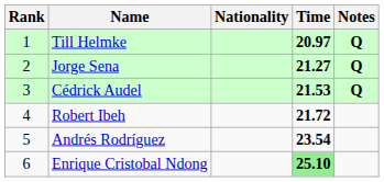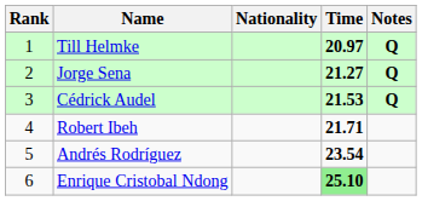 <table class="wikitable sortable" style="text-align:center">
 <tr>
 <th>Rank</th>
 <th>Name</th>
 <th>Nationality</th>
 <th>Time</th>
 <th>Notes</th>
 </tr>
 <tr bgcolor=ccffcc>
 <td>1</td>
 <td align=left><a href='#'>Till Helmke</a></td>
 <td align=left></td>
 <td><strong>20.97</strong></td>
 <td><strong>Q</strong></td>
 </tr>
 <tr bgcolor=ccffcc>
 <td>2</td>
 <td align=left><a href='#'>Jorge Sena</a></td>
 <td align=left></td>
 <td><strong>21.27</strong></td>
 <td><strong>Q</strong></td>
 </tr>
 <tr bgcolor=ccffcc>
 <td>3</td>
 <td align=left><a href='#'>Cédrick Audel</a></td>
 <td align=left></td>
 <td><strong>21.53</strong></td>
 <td><strong>Q</strong></td>
 </tr>
 <tr>
 <td>4</td>
 <td align=left><a href='#'>Robert Ibeh</a></td>
 <td align=left></td>
-<td><strong>21.72</strong></td>
+<td><strong>21.71</strong></td>
 <td></td>
 </tr>
 <tr>
 <td>5</td>
 <td align=left><a href='#'>Andrés Rodríguez</a></td>
 <td align=left></td>
 <td><strong>23.54</strong></td>
 <td></td>
 </tr>
 <tr>
 <td>6</td>
 <td align=left><a href='#'>Enrique Cristobal Ndong</a></td>
 <td align=left></td>
 <td style="background: lightgreen;"><strong>25.10</strong></td>
 <td></td>
 </tr>
 </table>
